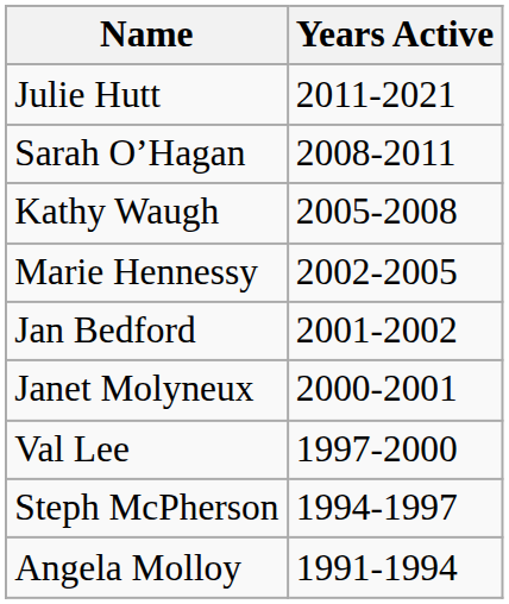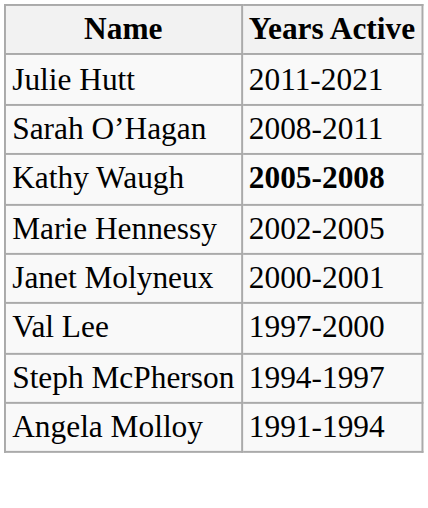 <table class="wikitable">
 <tr>
 <th>Name</th>
 <th>Years Active</th>
 </tr>
 <tr>
 <td>Julie Hutt</td>
 <td>2011-2021</td>
 </tr>
 <tr>
 <td>Sarah O’Hagan</td>
 <td>2008-2011</td>
 </tr>
 <tr>
 <td>Kathy Waugh</td>
-<td>2005-2008</td>
+<td><strong>2005-2008</strong></td>
 </tr>
 <tr>
 <td>Marie Hennessy</td>
 <td>2002-2005</td>
-</tr>
-<tr>
-<td>Jan Bedford</td>
-<td>2001-2002</td>
 </tr>
 <tr>
 <td>Janet Molyneux</td>
 <td>2000-2001</td>
 </tr>
 <tr>
 <td>Val Lee</td>
 <td>1997-2000</td>
 </tr>
 <tr>
 <td>Steph McPherson</td>
 <td>1994-1997</td>
 </tr>
 <tr>
 <td>Angela Molloy</td>
 <td>1991-1994</td>
 </tr>
 </table>
